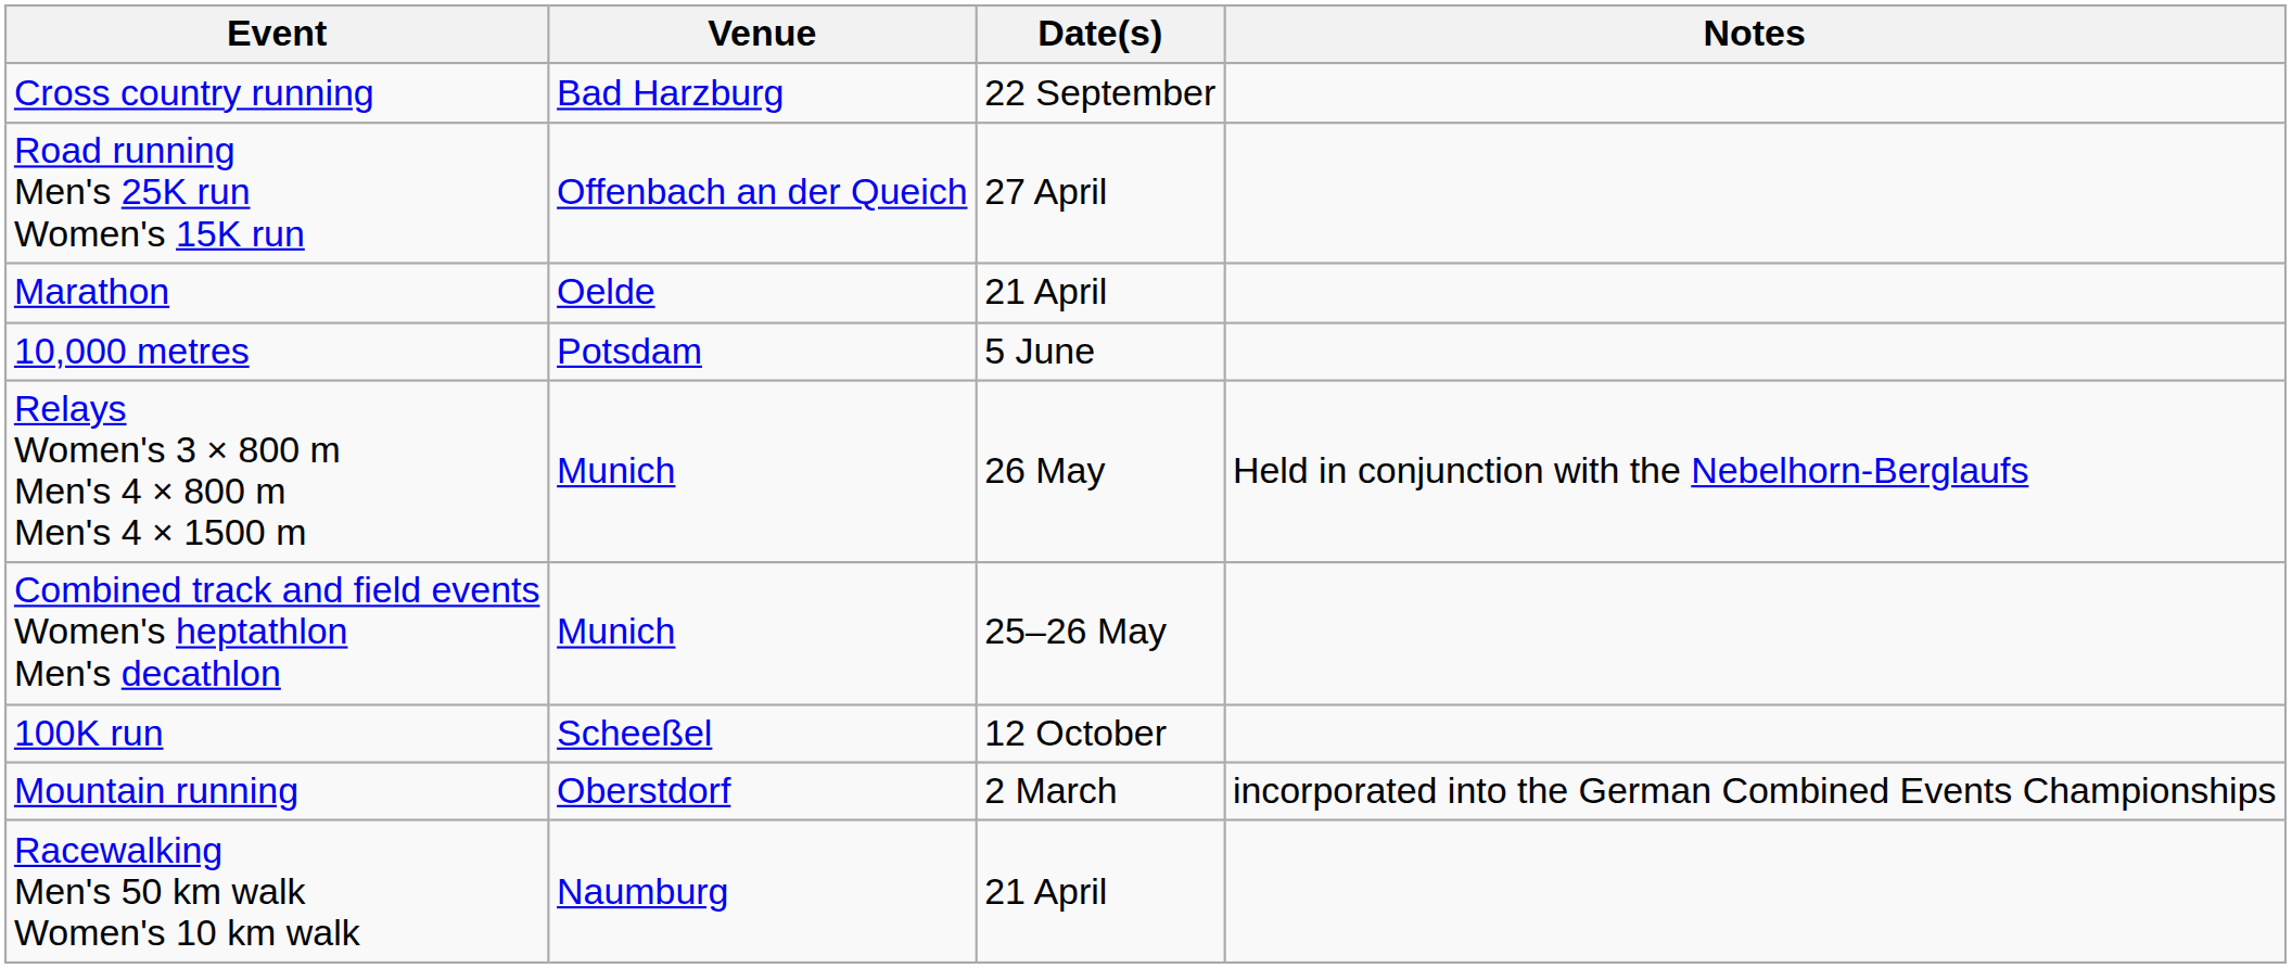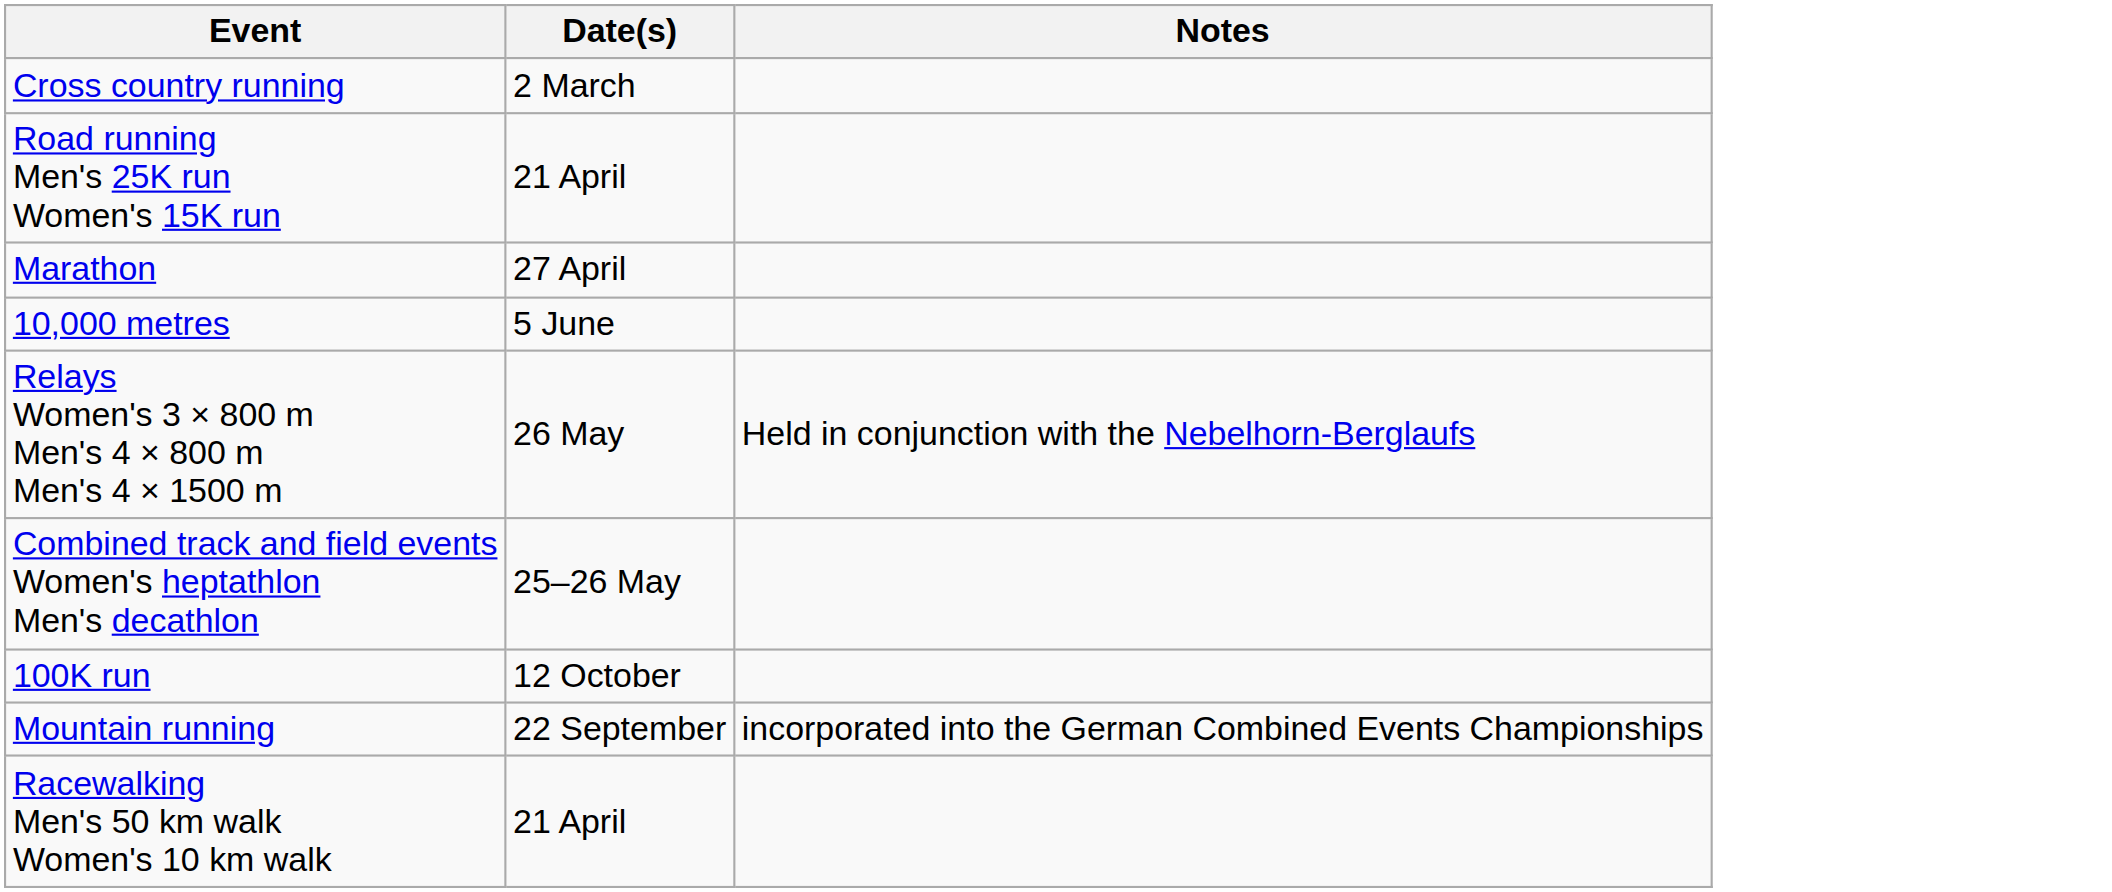 <table class=wikitable>
 <tr>
 <th>Event</th>
-<th>Venue</th>
 <th>Date(s)</th>
 <th>Notes</th>
 </tr>
 <tr>
 <td><a href='#'>Cross country running</a></td>
-<td><a href='#'>Bad Harzburg</a></td>
-<td>22 September</td>
+<td>2 March</td>
 <td></td>
 </tr>
 <tr>
 <td><a href='#'>Road running</a><br>Men's <a href='#'>25K run</a><br>Women's <a href='#'>15K run</a></td>
-<td><a href='#'>Offenbach an der Queich</a></td>
+<td>21 April</td>
+<td></td>
+</tr>
+<tr>
+<td><a href='#'>Marathon</a></td>
 <td>27 April</td>
 <td></td>
 </tr>
 <tr>
-<td><a href='#'>Marathon</a></td>
-<td><a href='#'>Oelde</a></td>
-<td>21 April</td>
-<td></td>
-</tr>
-<tr>
 <td><a href='#'>10,000 metres</a></td>
-<td><a href='#'>Potsdam</a></td>
 <td>5 June</td>
 <td></td>
 </tr>
 <tr>
 <td><a href='#'>Relays</a><br>Women's 3 × 800 m<br>Men's 4 × 800 m<br>Men's 4 × 1500 m</td>
-<td><a href='#'>Munich</a></td>
 <td>26 May</td>
 <td>Held in conjunction with the <a href='#'>Nebelhorn-Berglaufs</a></td>
 </tr>
 <tr>
 <td><a href='#'>Combined track and field events</a><br>Women's <a href='#'>heptathlon</a><br>Men's <a href='#'>decathlon</a></td>
-<td><a href='#'>Munich</a></td>
 <td>25–26 May</td>
 <td></td>
 </tr>
 <tr>
 <td><a href='#'>100K run</a></td>
-<td><a href='#'>Scheeßel</a></td>
 <td>12 October</td>
 <td></td>
 </tr>
 <tr>
 <td><a href='#'>Mountain running</a></td>
-<td><a href='#'>Oberstdorf</a></td>
-<td>2 March</td>
+<td>22 September</td>
 <td>incorporated into the German Combined Events Championships</td>
 </tr>
 <tr>
 <td><a href='#'>Racewalking</a><br>Men's 50 km walk<br>Women's 10 km walk</td>
-<td><a href='#'>Naumburg</a></td>
 <td>21 April</td>
 <td></td>
 </tr>
 </table>
